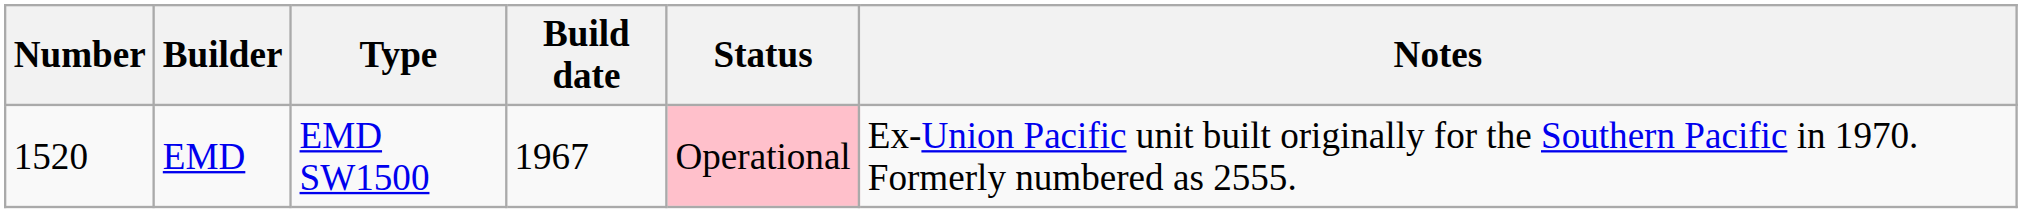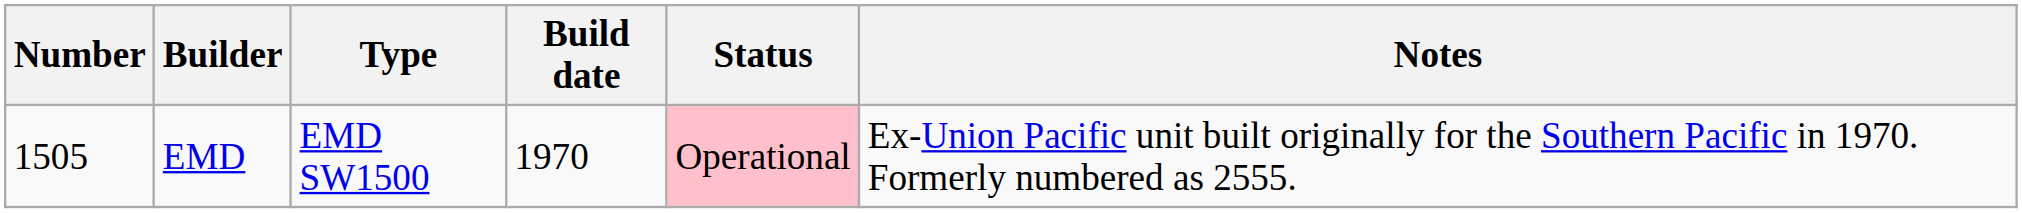 <table class="wikitable">
 <tr>
 <th>Number</th>
 <th>Builder</th>
 <th>Type</th>
 <th>Build date</th>
 <th>Status</th>
 <th>Notes</th>
 </tr>
 <tr>
-<td>1520</td>
+<td>1505</td>
 <td><a href='#'>EMD</a></td>
 <td><a href='#'>EMD SW1500</a></td>
-<td>1967</td>
+<td>1970</td>
 <td style="background: pink;">Operational</td>
 <td>Ex-<a href='#'>Union Pacific</a> unit built originally for the <a href='#'>Southern Pacific</a> in 1970. Formerly numbered as 2555.</td>
 </tr>
 </table>
